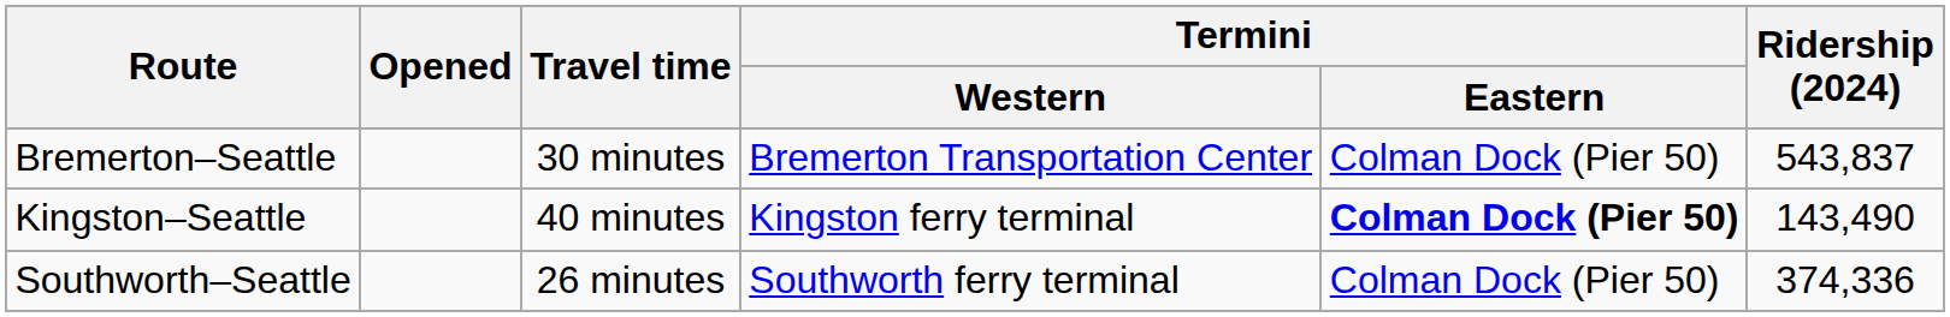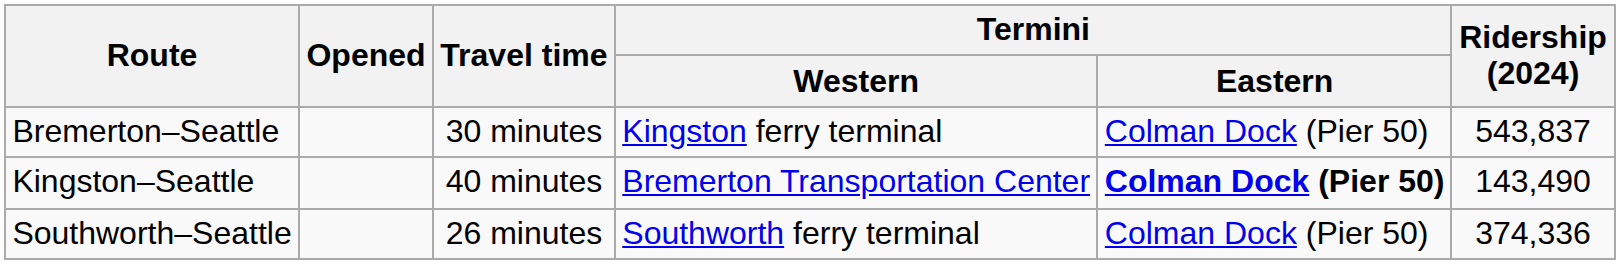 <table class="wikitable sortable" style="text-align:left;">
 <tr>
 <th rowspan=2>Route</th>
 <th rowspan=2>Opened</th>
 <th rowspan=2>Travel time</th>
 <th colspan=2 class=unsortable>Termini</th>
 <th rowspan=2>Ridership<br>(2024)</th>
 </tr>
 <tr>
 <th class=unsortable>Western</th>
 <th class=unsortable>Eastern</th>
 </tr>
 <tr>
 <td scope="row" style="text-align:left;">Bremerton–Seattle</td>
 <td align=right></td>
 <td align=center>30 minutes</td>
-<td><a href='#'>Bremerton Transportation Center</a></td>
+<td><a href='#'>Kingston</a> ferry terminal</td>
 <td><a href='#'>Colman Dock</a> (Pier 50)</td>
 <td align=center>543,837</td>
 </tr>
 <tr>
 <td scope="row" style="text-align:left;">Kingston–Seattle</td>
 <td align=right></td>
 <td align=center>40 minutes</td>
-<td><a href='#'>Kingston</a> ferry terminal</td>
+<td><a href='#'>Bremerton Transportation Center</a></td>
 <td><strong><a href='#'>Colman Dock</a> (Pier 50)</strong></td>
 <td align=center>143,490</td>
 </tr>
 <tr>
 <td scope="row" style="text-align:left;">Southworth–Seattle</td>
 <td align=right></td>
 <td align=center>26 minutes</td>
 <td><a href='#'>Southworth</a> ferry terminal</td>
 <td><a href='#'>Colman Dock</a> (Pier 50)</td>
 <td align=center>374,336</td>
 </tr>
 </table>
